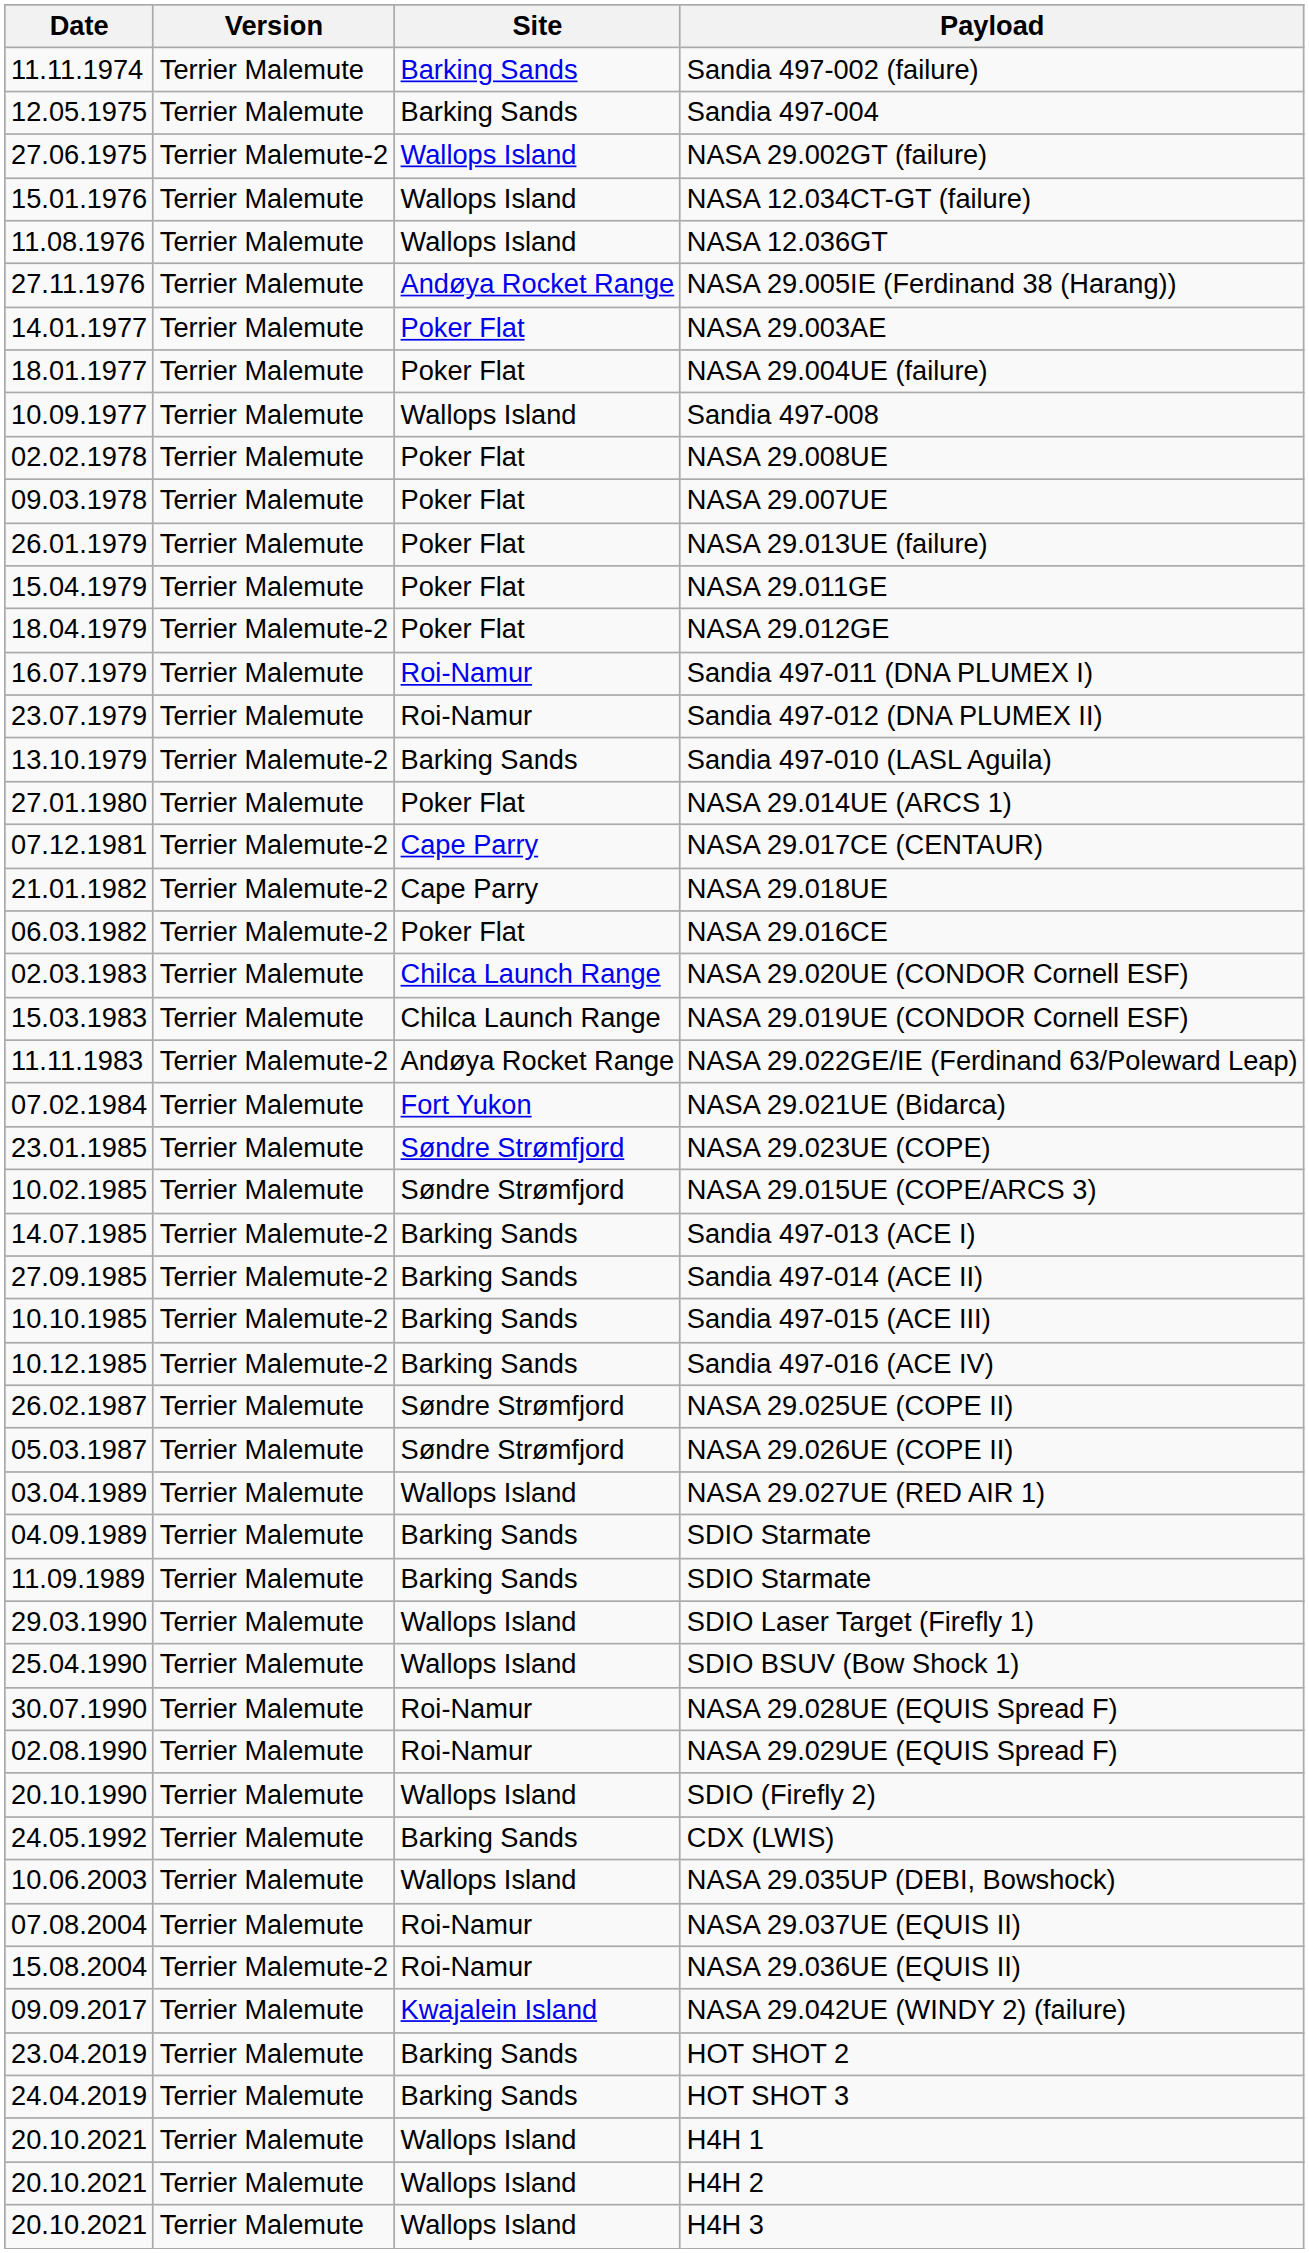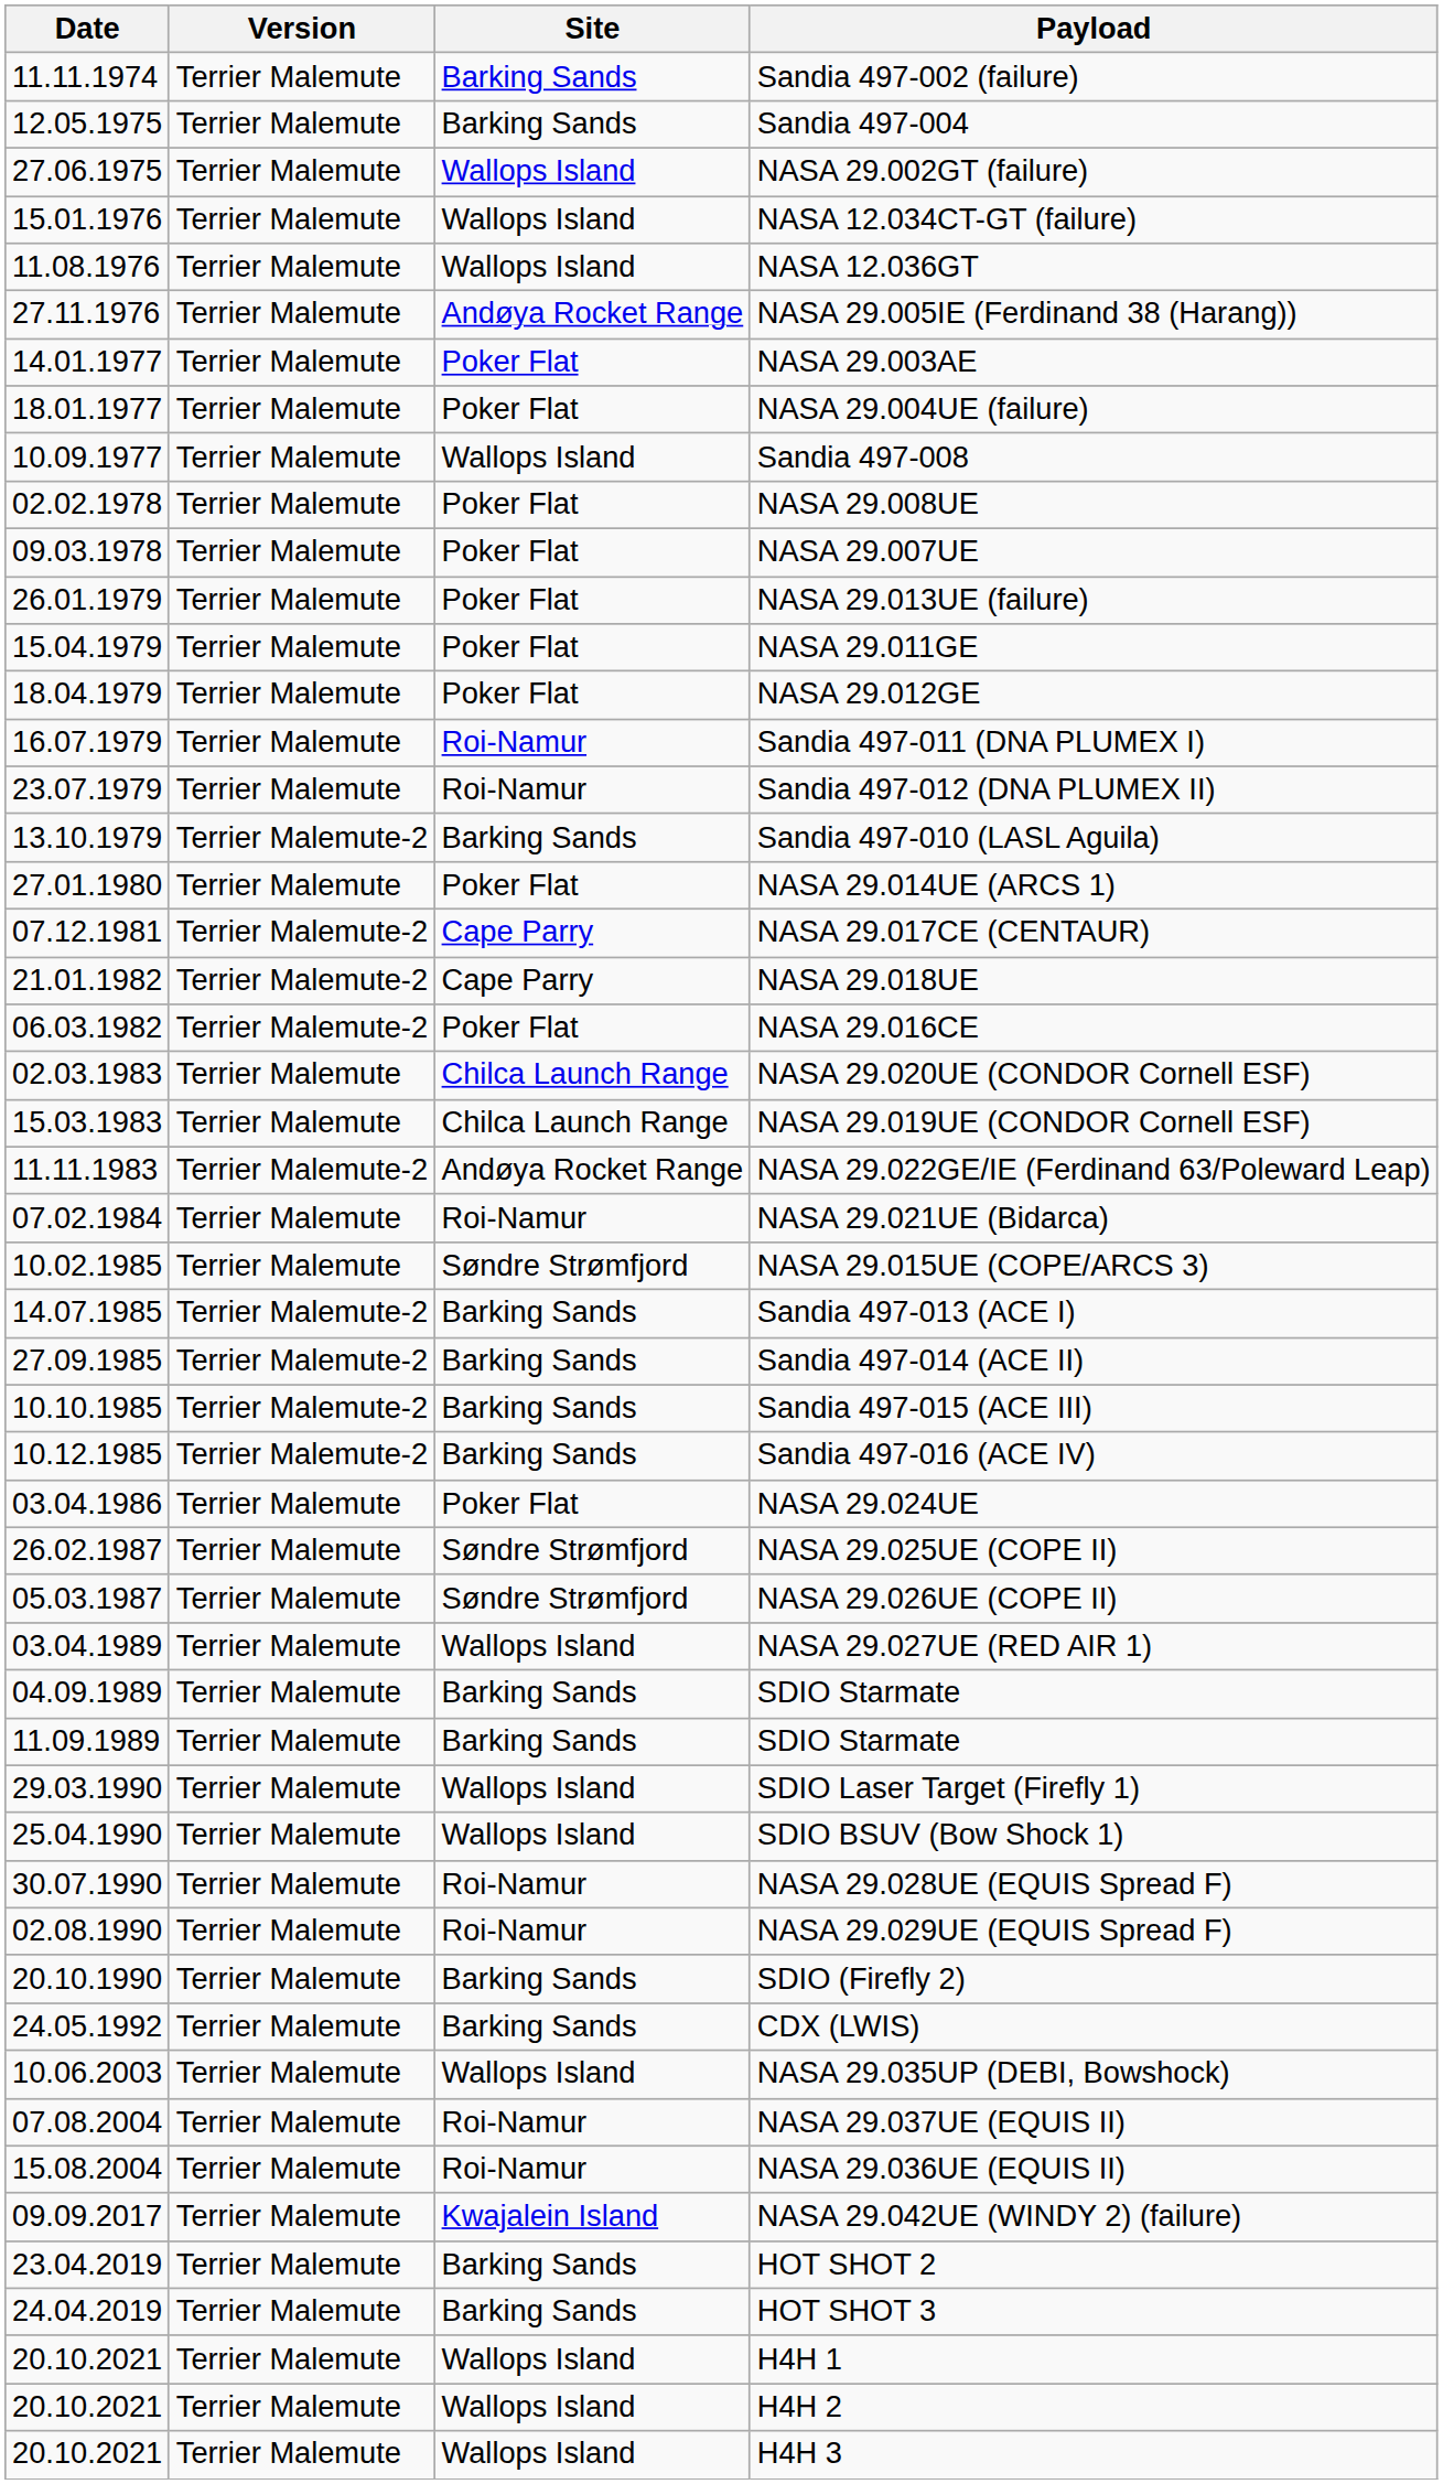 <table class="wikitable sortable">
 <tr>
 <th>Date</th>
 <th>Version</th>
 <th>Site</th>
 <th>Payload</th>
 </tr>
 <tr>
 <td>11.11.1974</td>
 <td>Terrier Malemute</td>
 <td><a href='#'>Barking Sands</a></td>
 <td>Sandia 497-002 (failure)</td>
 </tr>
 <tr>
 <td>12.05.1975</td>
 <td>Terrier Malemute</td>
 <td>Barking Sands</td>
 <td>Sandia 497-004</td>
 </tr>
 <tr>
 <td>27.06.1975</td>
-<td>Terrier Malemute-2</td>
+<td>Terrier Malemute</td>
 <td><a href='#'>Wallops Island</a></td>
 <td>NASA 29.002GT (failure)</td>
 </tr>
 <tr>
 <td>15.01.1976</td>
 <td>Terrier Malemute</td>
 <td>Wallops Island</td>
 <td>NASA 12.034CT-GT (failure)</td>
 </tr>
 <tr>
 <td>11.08.1976</td>
 <td>Terrier Malemute</td>
 <td>Wallops Island</td>
 <td>NASA 12.036GT</td>
 </tr>
 <tr>
 <td>27.11.1976</td>
 <td>Terrier Malemute</td>
 <td><a href='#'>Andøya Rocket Range</a></td>
 <td>NASA 29.005IE (Ferdinand 38 (Harang))</td>
 </tr>
 <tr>
 <td>14.01.1977</td>
 <td>Terrier Malemute</td>
 <td><a href='#'>Poker Flat</a></td>
 <td>NASA 29.003AE</td>
 </tr>
 <tr>
 <td>18.01.1977</td>
 <td>Terrier Malemute</td>
 <td>Poker Flat</td>
 <td>NASA 29.004UE (failure)</td>
 </tr>
 <tr>
 <td>10.09.1977</td>
 <td>Terrier Malemute</td>
 <td>Wallops Island</td>
 <td>Sandia 497-008</td>
 </tr>
 <tr>
 <td>02.02.1978</td>
 <td>Terrier Malemute</td>
 <td>Poker Flat</td>
 <td>NASA 29.008UE</td>
 </tr>
 <tr>
 <td>09.03.1978</td>
 <td>Terrier Malemute</td>
 <td>Poker Flat</td>
 <td>NASA 29.007UE</td>
 </tr>
 <tr>
 <td>26.01.1979</td>
 <td>Terrier Malemute</td>
 <td>Poker Flat</td>
 <td>NASA 29.013UE (failure)</td>
 </tr>
 <tr>
 <td>15.04.1979</td>
 <td>Terrier Malemute</td>
 <td>Poker Flat</td>
 <td>NASA 29.011GE</td>
 </tr>
 <tr>
 <td>18.04.1979</td>
-<td>Terrier Malemute-2</td>
+<td>Terrier Malemute</td>
 <td>Poker Flat</td>
 <td>NASA 29.012GE</td>
 </tr>
 <tr>
 <td>16.07.1979</td>
 <td>Terrier Malemute</td>
 <td><a href='#'>Roi-Namur</a></td>
 <td>Sandia 497-011 (DNA PLUMEX I)</td>
 </tr>
 <tr>
 <td>23.07.1979</td>
 <td>Terrier Malemute</td>
 <td>Roi-Namur</td>
 <td>Sandia 497-012 (DNA PLUMEX II)</td>
 </tr>
 <tr>
 <td>13.10.1979</td>
 <td>Terrier Malemute-2</td>
 <td>Barking Sands</td>
 <td>Sandia 497-010 (LASL Aguila)</td>
 </tr>
 <tr>
 <td>27.01.1980</td>
 <td>Terrier Malemute</td>
 <td>Poker Flat</td>
 <td>NASA 29.014UE (ARCS 1)</td>
 </tr>
 <tr>
 <td>07.12.1981</td>
 <td>Terrier Malemute-2</td>
 <td><a href='#'>Cape Parry</a></td>
 <td>NASA 29.017CE (CENTAUR)</td>
 </tr>
 <tr>
 <td>21.01.1982</td>
 <td>Terrier Malemute-2</td>
 <td>Cape Parry</td>
 <td>NASA 29.018UE</td>
 </tr>
 <tr>
 <td>06.03.1982</td>
 <td>Terrier Malemute-2</td>
 <td>Poker Flat</td>
 <td>NASA 29.016CE</td>
 </tr>
 <tr>
 <td>02.03.1983</td>
 <td>Terrier Malemute</td>
 <td><a href='#'>Chilca Launch Range</a></td>
 <td>NASA 29.020UE (CONDOR Cornell ESF)</td>
 </tr>
 <tr>
 <td>15.03.1983</td>
 <td>Terrier Malemute</td>
 <td>Chilca Launch Range</td>
 <td>NASA 29.019UE (CONDOR Cornell ESF)</td>
 </tr>
 <tr>
 <td>11.11.1983</td>
 <td>Terrier Malemute-2</td>
 <td>Andøya Rocket Range</td>
 <td>NASA 29.022GE/IE (Ferdinand 63/Poleward Leap)</td>
 </tr>
 <tr>
 <td>07.02.1984</td>
 <td>Terrier Malemute</td>
-<td><a href='#'>Fort Yukon</a></td>
+<td>Roi-Namur</td>
 <td>NASA 29.021UE (Bidarca)</td>
-</tr>
-<tr>
-<td>23.01.1985</td>
-<td>Terrier Malemute</td>
-<td><a href='#'>Søndre Strømfjord</a></td>
-<td>NASA 29.023UE (COPE)</td>
 </tr>
 <tr>
 <td>10.02.1985</td>
 <td>Terrier Malemute</td>
 <td>Søndre Strømfjord</td>
 <td>NASA 29.015UE (COPE/ARCS 3)</td>
 </tr>
 <tr>
 <td>14.07.1985</td>
 <td>Terrier Malemute-2</td>
 <td>Barking Sands</td>
 <td>Sandia 497-013 (ACE I)</td>
 </tr>
 <tr>
 <td>27.09.1985</td>
 <td>Terrier Malemute-2</td>
 <td>Barking Sands</td>
 <td>Sandia 497-014 (ACE II)</td>
 </tr>
 <tr>
 <td>10.10.1985</td>
 <td>Terrier Malemute-2</td>
 <td>Barking Sands</td>
 <td>Sandia 497-015 (ACE III)</td>
 </tr>
 <tr>
 <td>10.12.1985</td>
 <td>Terrier Malemute-2</td>
 <td>Barking Sands</td>
 <td>Sandia 497-016 (ACE IV)</td>
+</tr>
+<tr>
+<td>03.04.1986</td>
+<td>Terrier Malemute</td>
+<td>Poker Flat</td>
+<td>NASA 29.024UE</td>
 </tr>
 <tr>
 <td>26.02.1987</td>
 <td>Terrier Malemute</td>
 <td>Søndre Strømfjord</td>
 <td>NASA 29.025UE (COPE II)</td>
 </tr>
 <tr>
 <td>05.03.1987</td>
 <td>Terrier Malemute</td>
 <td>Søndre Strømfjord</td>
 <td>NASA 29.026UE (COPE II)</td>
 </tr>
 <tr>
 <td>03.04.1989</td>
 <td>Terrier Malemute</td>
 <td>Wallops Island</td>
 <td>NASA 29.027UE (RED AIR 1)</td>
 </tr>
 <tr>
 <td>04.09.1989</td>
 <td>Terrier Malemute</td>
 <td>Barking Sands</td>
 <td>SDIO Starmate</td>
 </tr>
 <tr>
 <td>11.09.1989</td>
 <td>Terrier Malemute</td>
 <td>Barking Sands</td>
 <td>SDIO Starmate</td>
 </tr>
 <tr>
 <td>29.03.1990</td>
 <td>Terrier Malemute</td>
 <td>Wallops Island</td>
 <td>SDIO Laser Target (Firefly 1)</td>
 </tr>
 <tr>
 <td>25.04.1990</td>
 <td>Terrier Malemute</td>
 <td>Wallops Island</td>
 <td>SDIO BSUV (Bow Shock 1)</td>
 </tr>
 <tr>
 <td>30.07.1990</td>
 <td>Terrier Malemute</td>
 <td>Roi-Namur</td>
 <td>NASA 29.028UE (EQUIS Spread F)</td>
 </tr>
 <tr>
 <td>02.08.1990</td>
 <td>Terrier Malemute</td>
 <td>Roi-Namur</td>
 <td>NASA 29.029UE (EQUIS Spread F)</td>
 </tr>
 <tr>
 <td>20.10.1990</td>
 <td>Terrier Malemute</td>
-<td>Wallops Island</td>
+<td>Barking Sands</td>
 <td>SDIO (Firefly 2)</td>
 </tr>
 <tr>
 <td>24.05.1992</td>
 <td>Terrier Malemute</td>
 <td>Barking Sands</td>
 <td>CDX (LWIS)</td>
 </tr>
 <tr>
 <td>10.06.2003</td>
 <td>Terrier Malemute</td>
 <td>Wallops Island</td>
 <td>NASA 29.035UP (DEBI, Bowshock)</td>
 </tr>
 <tr>
 <td>07.08.2004</td>
 <td>Terrier Malemute</td>
 <td>Roi-Namur</td>
 <td>NASA 29.037UE (EQUIS II)</td>
 </tr>
 <tr>
 <td>15.08.2004</td>
-<td>Terrier Malemute-2</td>
+<td>Terrier Malemute</td>
 <td>Roi-Namur</td>
 <td>NASA 29.036UE (EQUIS II)</td>
 </tr>
 <tr>
 <td>09.09.2017</td>
 <td>Terrier Malemute</td>
 <td><a href='#'>Kwajalein Island</a></td>
 <td>NASA 29.042UE (WINDY 2) (failure)</td>
 </tr>
 <tr>
 <td>23.04.2019</td>
 <td>Terrier Malemute</td>
 <td>Barking Sands</td>
 <td>HOT SHOT 2</td>
 </tr>
 <tr>
 <td>24.04.2019</td>
 <td>Terrier Malemute</td>
 <td>Barking Sands</td>
 <td>HOT SHOT 3</td>
 </tr>
 <tr>
 <td>20.10.2021</td>
 <td>Terrier Malemute</td>
 <td>Wallops Island</td>
 <td>H4H 1</td>
 </tr>
 <tr>
 <td>20.10.2021</td>
 <td>Terrier Malemute</td>
 <td>Wallops Island</td>
 <td>H4H 2</td>
 </tr>
 <tr>
 <td>20.10.2021</td>
 <td>Terrier Malemute</td>
 <td>Wallops Island</td>
 <td>H4H 3</td>
 </tr>
 </table>
